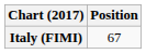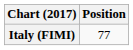 <table class="wikitable plainrowheaders" style="text-align:center">
 <tr>
 <th scope="col">Chart (2017)</th>
 <th scope="col">Position</th>
 </tr>
 <tr>
 <th scope="row">Italy (FIMI)</th>
-<td>67</td>
+<td>77</td>
 </tr>
 </table>
